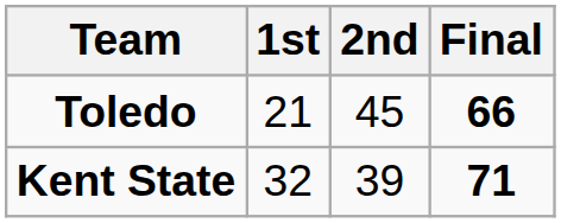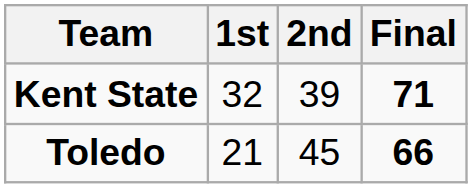 <table class="wikitable" style="text-align:center">
 <tr>
 <th>Team</th>
 <th>1st</th>
 <th>2nd</th>
 <th>Final</th>
 </tr>
 <tr>
+<td><strong>Kent State</strong></td>
+<td>32</td>
+<td>39</td>
+<td><strong>71</strong></td>
+</tr>
+<tr>
 <td><strong>Toledo</strong></td>
 <td>21</td>
 <td>45</td>
 <td><strong>66</strong></td>
 </tr>
-<tr>
-<td><strong>Kent State</strong></td>
-<td>32</td>
-<td>39</td>
-<td><strong>71</strong></td>
-</tr>
 </table>
